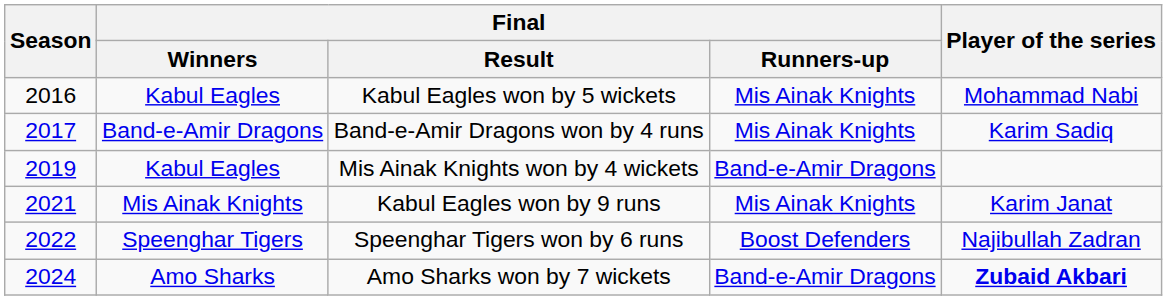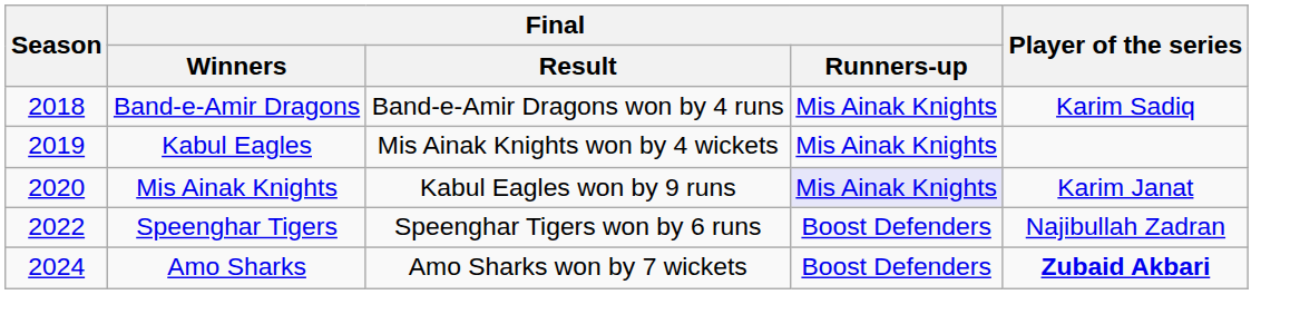 <table class="wikitable" style="text-align: center">
 <tr>
 <th rowspan=2>Season</th>
 <th colspan="3">Final</th>
 <th rowspan=2>Player of the series</th>
 </tr>
 <tr>
 <th>Winners</th>
 <th>Result</th>
 <th>Runners-up</th>
 </tr>
 <tr>
-<td>2016</td>
-<td><a href='#'>Kabul Eagles</a></td>
-<td>Kabul Eagles won by 5 wickets<br></td>
-<td><a href='#'>Mis Ainak Knights</a></td>
-<td><a href='#'>Mohammad Nabi</a></td>
-</tr>
-<tr>
-<td><a href='#'>2017</a></td>
+<td><a href='#'>2018</a></td>
 <td><a href='#'>Band-e-Amir Dragons</a></td>
 <td>Band-e-Amir Dragons won by 4 runs<br></td>
 <td><a href='#'>Mis Ainak Knights</a></td>
 <td><a href='#'>Karim Sadiq</a></td>
 </tr>
 <tr>
 <td><a href='#'>2019</a></td>
 <td><a href='#'>Kabul Eagles</a></td>
 <td>Mis Ainak Knights won by 4 wickets<br></td>
-<td><a href='#'>Band-e-Amir Dragons</a></td>
+<td><a href='#'>Mis Ainak Knights</a></td>
 <td></td>
 </tr>
 <tr>
-<td><a href='#'>2021</a></td>
+<td><a href='#'>2020</a></td>
 <td><a href='#'>Mis Ainak Knights</a></td>
 <td>Kabul Eagles won by 9 runs<br></td>
-<td><a href='#'>Mis Ainak Knights</a></td>
+<td style="background: lavender;"><a href='#'>Mis Ainak Knights</a></td>
 <td><a href='#'>Karim Janat</a></td>
 </tr>
 <tr>
 <td><a href='#'>2022</a></td>
 <td><a href='#'>Speenghar Tigers</a></td>
 <td>Speenghar Tigers won by 6 runs<br></td>
 <td><a href='#'>Boost Defenders</a></td>
 <td><a href='#'>Najibullah Zadran</a></td>
 </tr>
 <tr>
 <td><a href='#'>2024</a></td>
 <td><a href='#'>Amo Sharks</a></td>
 <td>Amo Sharks won by 7 wickets<br></td>
-<td><a href='#'>Band-e-Amir Dragons</a></td>
+<td><a href='#'>Boost Defenders</a></td>
 <td><strong><a href='#'>Zubaid Akbari</a></strong></td>
 </tr>
 </table>
